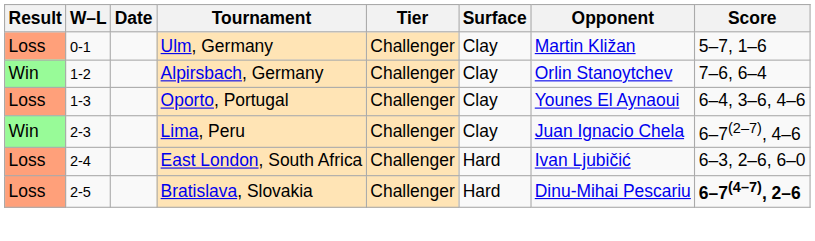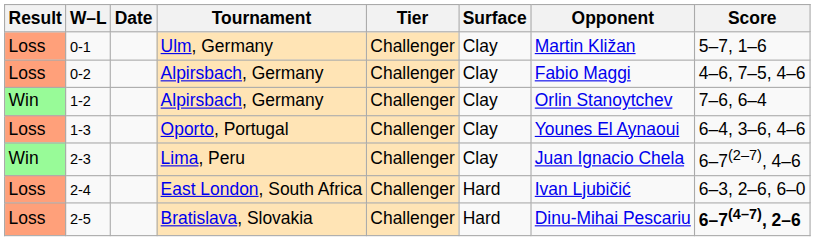 <table class="sortable wikitable">
 <tr>
 <th>Result</th>
 <th class="unsortable">W–L</th>
 <th>Date</th>
 <th>Tournament</th>
 <th>Tier</th>
 <th>Surface</th>
 <th>Opponent</th>
 <th class="unsortable">Score</th>
 </tr>
 <tr>
 <td style="background:#ffa07a;">Loss</td>
 <td><small>0-1</small></td>
 <td></td>
 <td style="background:moccasin;"><a href='#'>Ulm</a>, Germany</td>
 <td style="background:moccasin;">Challenger</td>
 <td>Clay</td>
 <td> <a href='#'>Martin Kližan</a></td>
 <td>5–7, 1–6</td>
+</tr>
+<tr>
+<td style="background:#ffa07a;">Loss</td>
+<td><small>0-2</small></td>
+<td></td>
+<td style="background:moccasin;"><a href='#'>Alpirsbach</a>, Germany</td>
+<td style="background:moccasin;">Challenger</td>
+<td>Clay</td>
+<td> <a href='#'>Fabio Maggi</a></td>
+<td>4–6, 7–5, 4–6</td>
 </tr>
 <tr>
 <td style="background:#98fb98;">Win</td>
 <td><small>1-2</small></td>
 <td></td>
 <td style="background:moccasin;"><a href='#'>Alpirsbach</a>, Germany</td>
 <td style="background:moccasin;">Challenger</td>
 <td>Clay</td>
 <td> <a href='#'>Orlin Stanoytchev</a></td>
 <td>7–6, 6–4</td>
 </tr>
 <tr>
 <td style="background:#ffa07a;">Loss</td>
 <td><small>1-3</small></td>
 <td></td>
 <td style="background:moccasin;"><a href='#'>Oporto</a>, Portugal</td>
 <td style="background:moccasin;">Challenger</td>
 <td>Clay</td>
 <td> <a href='#'>Younes El Aynaoui</a></td>
 <td>6–4, 3–6, 4–6</td>
 </tr>
 <tr>
 <td style="background:#98fb98;">Win</td>
 <td><small>2-3</small></td>
 <td></td>
 <td style="background:moccasin;"><a href='#'>Lima</a>, Peru</td>
 <td style="background:moccasin;">Challenger</td>
 <td>Clay</td>
 <td> <a href='#'>Juan Ignacio Chela</a></td>
 <td>6–7<sup>(2–7)</sup>, 4–6</td>
 </tr>
 <tr>
 <td style="background:#ffa07a;">Loss</td>
 <td><small>2-4</small></td>
 <td></td>
 <td style="background:moccasin;"><a href='#'>East London</a>, South Africa</td>
 <td style="background:moccasin;">Challenger</td>
 <td>Hard</td>
 <td> <a href='#'>Ivan Ljubičić</a></td>
 <td>6–3, 2–6, 6–0</td>
 </tr>
 <tr>
 <td style="background:#ffa07a;">Loss</td>
 <td><small>2-5</small></td>
 <td></td>
 <td style="background:moccasin;"><a href='#'>Bratislava</a>, Slovakia</td>
 <td style="background:moccasin;">Challenger</td>
 <td>Hard</td>
 <td> <a href='#'>Dinu-Mihai Pescariu</a></td>
 <td><strong>6–7<sup>(4–7)</sup>, 2–6</strong></td>
 </tr>
 </table>
